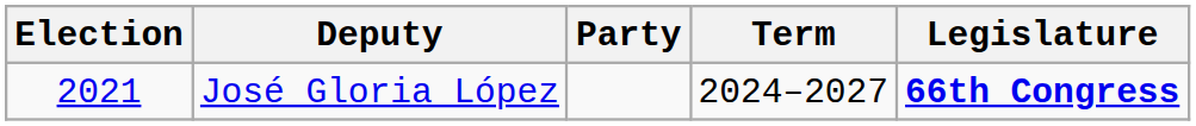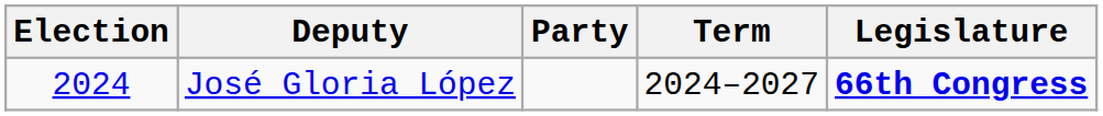 <table class="wikitable sortable" style="text-align: center">
 <tr>
 <th>Election</th>
 <th class="unsortable">Deputy</th>
 <th class="unsortable">Party</th>
 <th class="unsortable">Term</th>
 <th class="unsortable">Legislature</th>
 </tr>
 <tr>
-<td><a href='#'>2021</a></td>
+<td><a href='#'>2024</a></td>
 <td><a href='#'>José Gloria López</a></td>
 <td></td>
 <td>2024–2027</td>
 <td><strong><a href='#'>66th Congress</a></strong></td>
 </tr>
 </table>
